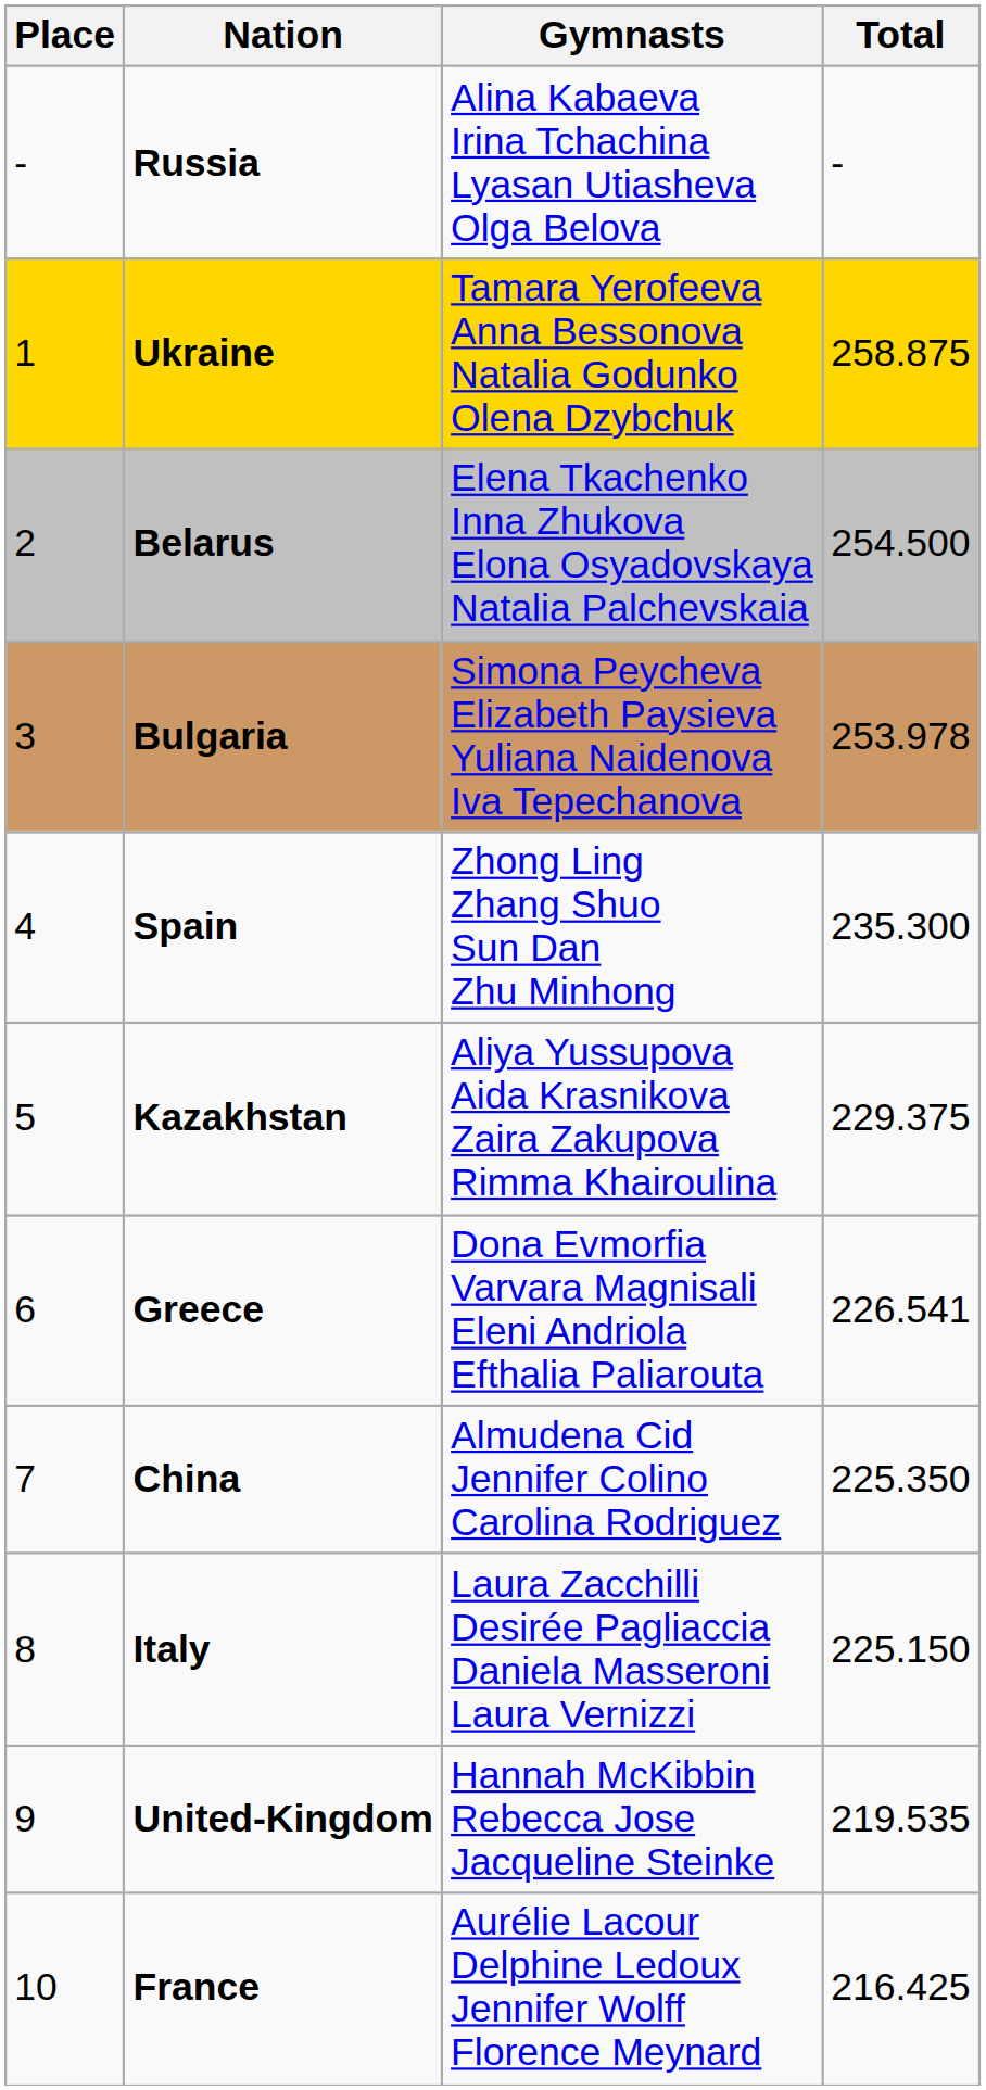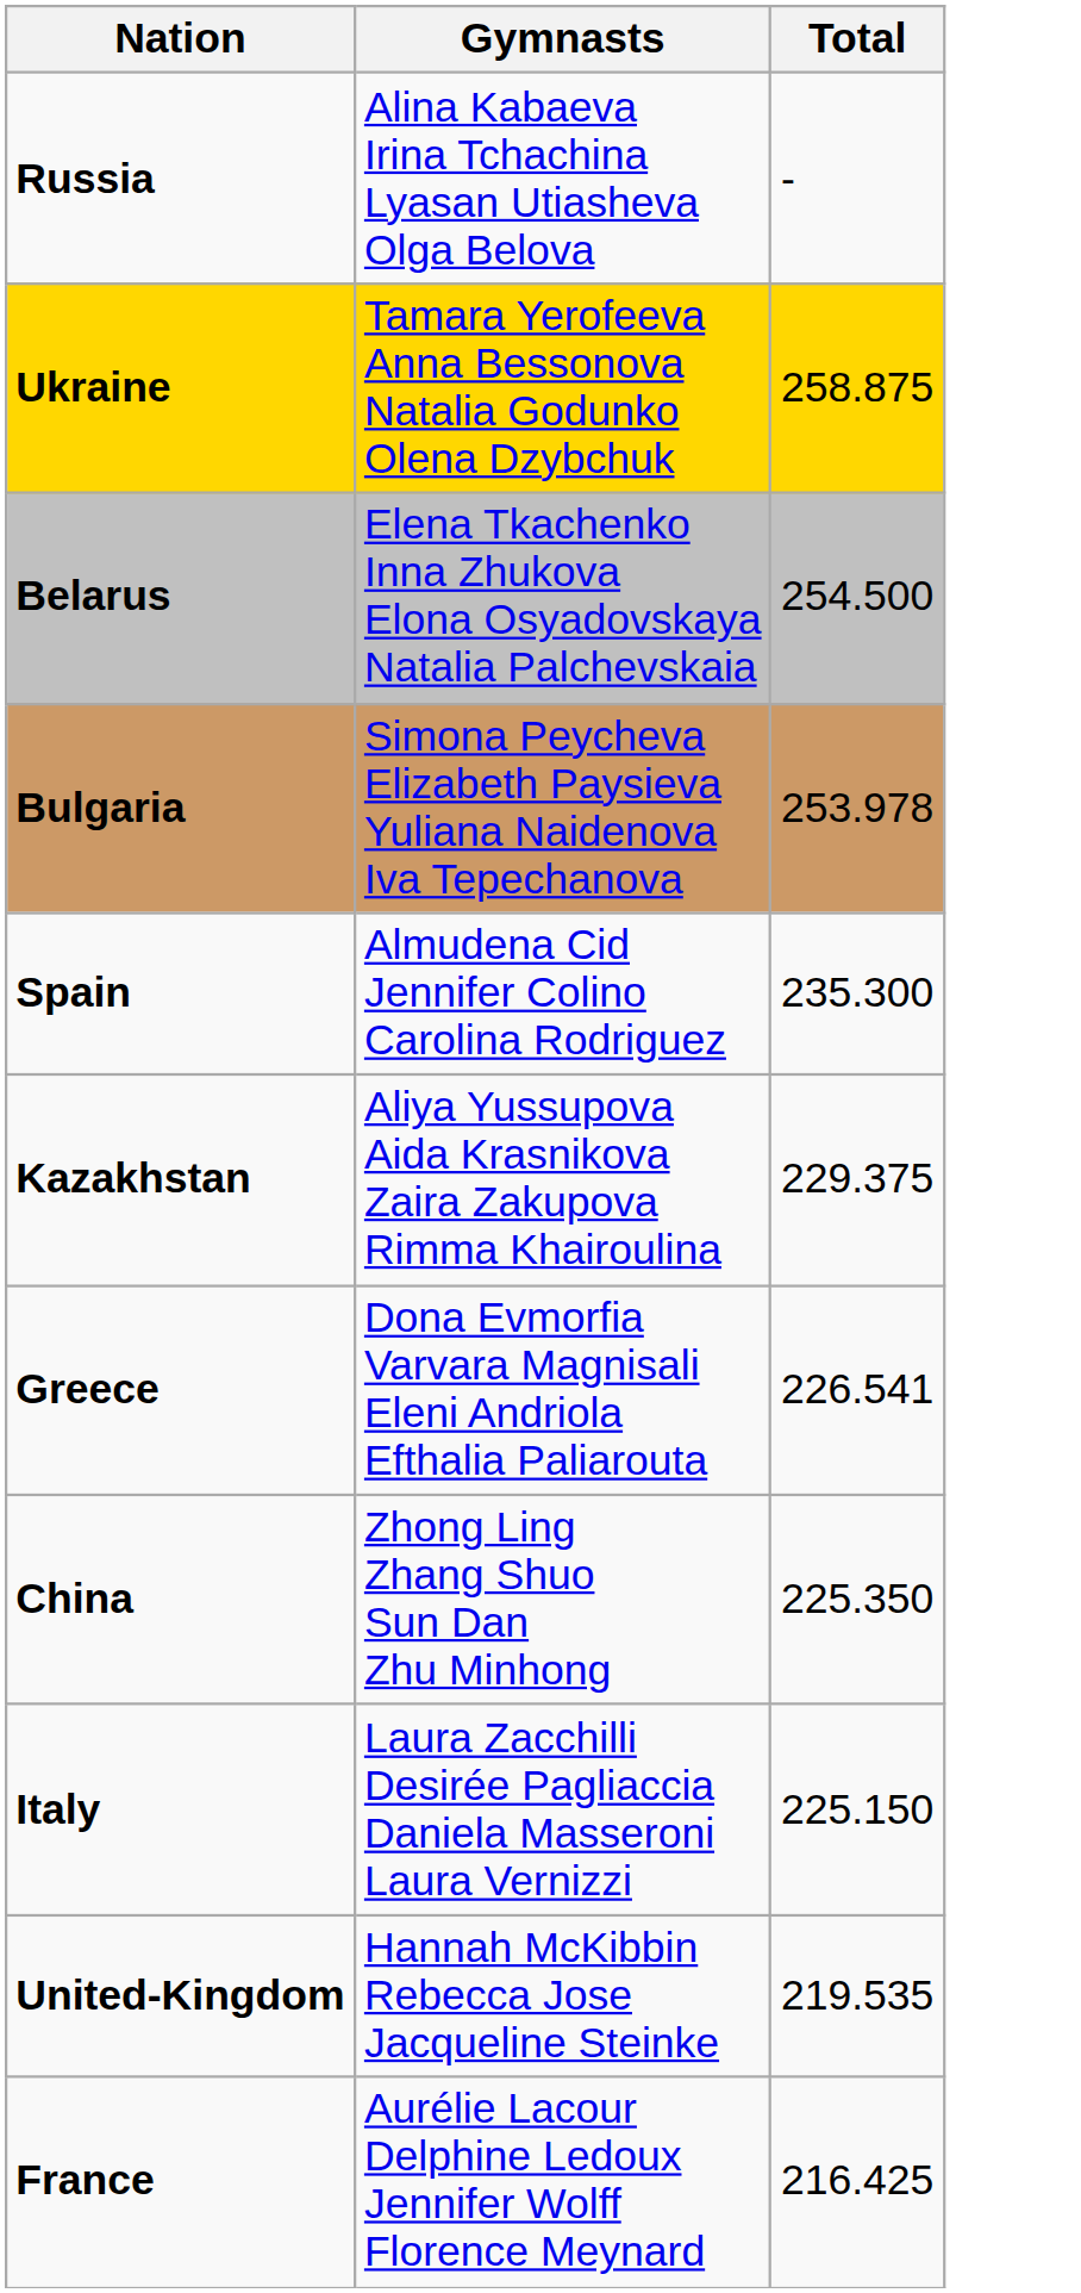 <table class="wikitable">
 <tr>
-<th>Place</th>
 <th>Nation</th>
 <th>Gymnasts</th>
 <th>Total</th>
 </tr>
 <tr>
-<td>-</td>
 <td> <strong>Russia</strong></td>
 <td><a href='#'>Alina Kabaeva</a><br><a href='#'>Irina Tchachina</a><br><a href='#'>Lyasan Utiasheva</a><br><a href='#'>Olga Belova</a></td>
 <td>-</td>
 </tr>
 <tr bgcolor=gold>
-<td>1</td>
 <td> <strong>Ukraine</strong></td>
 <td><a href='#'>Tamara Yerofeeva</a><br><a href='#'>Anna Bessonova</a><br><a href='#'>Natalia Godunko</a><br><a href='#'>Olena Dzybchuk</a></td>
 <td>258.875</td>
 </tr>
 <tr bgcolor=silver>
-<td>2</td>
 <td> <strong>Belarus</strong></td>
 <td><a href='#'>Elena Tkachenko</a><br><a href='#'>Inna Zhukova</a><br><a href='#'>Elona Osyadovskaya</a><br><a href='#'>Natalia Palchevskaia</a></td>
 <td>254.500</td>
 </tr>
 <tr bgcolor=cc9966>
-<td>3</td>
 <td> <strong>Bulgaria</strong></td>
 <td><a href='#'>Simona Peycheva</a><br><a href='#'>Elizabeth Paysieva</a><br><a href='#'>Yuliana Naidenova</a><br><a href='#'>Iva Tepechanova</a></td>
 <td>253.978</td>
 </tr>
 <tr>
-<td>4</td>
 <td> <strong>Spain</strong></td>
-<td><a href='#'>Zhong Ling</a><br><a href='#'>Zhang Shuo</a><br><a href='#'>Sun Dan</a><br><a href='#'>Zhu Minhong</a></td>
+<td><a href='#'>Almudena Cid</a><br><a href='#'>Jennifer Colino</a><br><a href='#'>Carolina Rodriguez</a></td>
 <td>235.300</td>
 </tr>
 <tr>
-<td>5</td>
 <td> <strong>Kazakhstan</strong></td>
 <td><a href='#'>Aliya Yussupova</a><br><a href='#'>Aida Krasnikova</a><br><a href='#'>Zaira Zakupova</a><br><a href='#'>Rimma Khairoulina</a></td>
 <td>229.375</td>
 </tr>
 <tr>
-<td>6</td>
 <td> <strong>Greece</strong></td>
 <td><a href='#'>Dona Evmorfia</a><br><a href='#'>Varvara Magnisali</a><br><a href='#'>Eleni Andriola</a><br><a href='#'>Efthalia Paliarouta</a></td>
 <td>226.541</td>
 </tr>
 <tr>
-<td>7</td>
 <td> <strong>China</strong></td>
-<td><a href='#'>Almudena Cid</a><br><a href='#'>Jennifer Colino</a><br><a href='#'>Carolina Rodriguez</a></td>
+<td><a href='#'>Zhong Ling</a><br><a href='#'>Zhang Shuo</a><br><a href='#'>Sun Dan</a><br><a href='#'>Zhu Minhong</a></td>
 <td>225.350</td>
 </tr>
 <tr>
-<td>8</td>
 <td> <strong>Italy</strong></td>
 <td><a href='#'>Laura Zacchilli</a><br><a href='#'>Desirée Pagliaccia</a><br><a href='#'>Daniela Masseroni</a><br><a href='#'>Laura Vernizzi</a></td>
 <td>225.150</td>
 </tr>
 <tr>
-<td>9</td>
 <td> <strong>United-Kingdom</strong></td>
 <td><a href='#'>Hannah McKibbin</a><br><a href='#'>Rebecca Jose</a><br><a href='#'>Jacqueline Steinke</a></td>
 <td>219.535</td>
 </tr>
 <tr>
-<td>10</td>
 <td> <strong>France</strong></td>
 <td><a href='#'>Aurélie Lacour</a><br><a href='#'>Delphine Ledoux</a><br><a href='#'>Jennifer Wolff</a><br><a href='#'>Florence Meynard</a></td>
 <td>216.425</td>
 </tr>
 </table>
